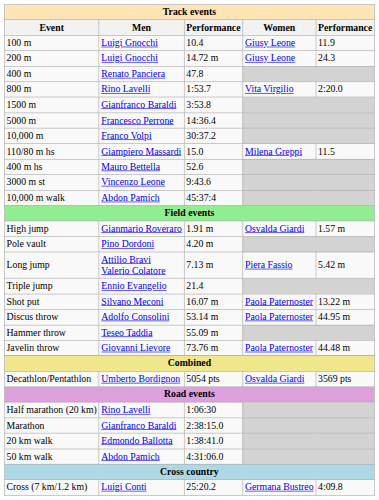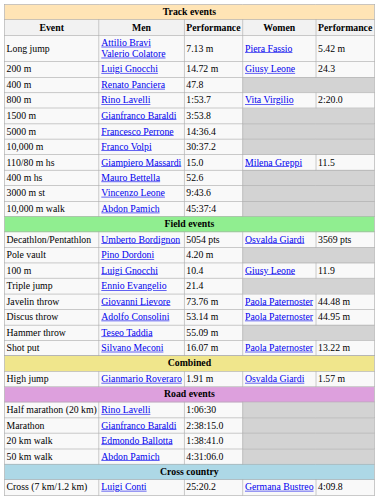 <table class="wikitable" width= style="font-size:100%; text-align:center;">
 <tr bgcolor=moccasin>
 <td align=center colspan=5><strong>Track events</strong></td>
 </tr>
 <tr>
 <th>Event</th>
 <th>Men</th>
 <th>Performance</th>
 <th>Women</th>
 <th>Performance</th>
 </tr>
 <tr>
-<td>100 m</td>
-<td align=left><a href='#'>Luigi Gnocchi</a></td>
-<td>10.4</td>
-<td align=left><a href='#'>Giusy Leone</a></td>
-<td>11.9</td>
+<td>Long jump</td>
+<td align=left><a href='#'>Attilio Bravi</a><br><a href='#'>Valerio Colatore</a></td>
+<td>7.13 m</td>
+<td align=left><a href='#'>Piera Fassio</a></td>
+<td>5.42 m</td>
 </tr>
 <tr>
 <td>200 m</td>
 <td align=left><a href='#'>Luigi Gnocchi</a></td>
 <td>14.72 m</td>
 <td align=left><a href='#'>Giusy Leone</a></td>
 <td>24.3</td>
 </tr>
 <tr>
 <td>400 m</td>
 <td align=left><a href='#'>Renato Panciera</a></td>
 <td>47.8</td>
 <td align=left bgcolor=lightgrey colspan=2></td>
 </tr>
 <tr>
 <td>800 m</td>
 <td align=left><a href='#'>Rino Lavelli</a></td>
 <td>1:53.7</td>
 <td align=left><a href='#'>Vita Virgilio</a></td>
 <td>2:20.0</td>
 </tr>
 <tr>
 <td>1500 m</td>
 <td align=left><a href='#'>Gianfranco Baraldi</a></td>
 <td>3:53.8</td>
 <td align=left bgcolor=lightgrey colspan=2></td>
 </tr>
 <tr>
 <td>5000 m</td>
 <td align=left><a href='#'>Francesco Perrone</a></td>
 <td>14:36.4</td>
 <td align=left bgcolor=lightgrey colspan=2></td>
 </tr>
 <tr>
 <td>10,000 m</td>
 <td align=left><a href='#'>Franco Volpi</a></td>
 <td>30:37.2</td>
 <td align=left bgcolor=lightgrey colspan=2></td>
 </tr>
 <tr>
 <td>110/80 m hs</td>
 <td align=left><a href='#'>Giampiero Massardi</a></td>
 <td>15.0</td>
 <td align=left><a href='#'>Milena Greppi</a></td>
 <td>11.5</td>
 </tr>
 <tr>
 <td>400 m hs</td>
 <td align=left><a href='#'>Mauro Bettella</a></td>
 <td>52.6</td>
 <td align=left bgcolor=lightgrey colspan=2></td>
 </tr>
 <tr>
 <td>3000 m st</td>
 <td align=left><a href='#'>Vincenzo Leone</a></td>
 <td>9:43.6</td>
 <td align=left bgcolor=lightgrey colspan=2></td>
 </tr>
 <tr>
 <td>10,000 m walk</td>
 <td align=left><a href='#'>Abdon Pamich</a></td>
 <td>45:37:4</td>
 <td align=left bgcolor=lightgrey colspan=2></td>
 </tr>
 <tr bgcolor=lightgreen>
 <td align=center colspan=5><strong>Field events</strong></td>
 </tr>
 <tr>
-<td>High jump</td>
-<td align=left><a href='#'>Gianmario Roveraro</a></td>
-<td>1.91 m</td>
+<td>Decathlon/Pentathlon</td>
+<td align=left><a href='#'>Umberto Bordignon</a></td>
+<td>5054 pts</td>
 <td align=left><a href='#'>Osvalda Giardi</a></td>
-<td>1.57 m</td>
+<td>3569 pts</td>
 </tr>
 <tr>
 <td>Pole vault</td>
 <td align=left><a href='#'>Pino Dordoni</a></td>
 <td>4.20 m</td>
 <td align=left bgcolor=lightgrey colspan=2></td>
 </tr>
 <tr>
-<td>Long jump</td>
-<td align=left><a href='#'>Attilio Bravi</a><br><a href='#'>Valerio Colatore</a></td>
-<td>7.13 m</td>
-<td align=left><a href='#'>Piera Fassio</a></td>
-<td>5.42 m</td>
+<td>100 m</td>
+<td align=left><a href='#'>Luigi Gnocchi</a></td>
+<td>10.4</td>
+<td align=left><a href='#'>Giusy Leone</a></td>
+<td>11.9</td>
 </tr>
 <tr>
 <td>Triple jump</td>
 <td align=left><a href='#'>Ennio Evangelio</a></td>
 <td>21.4</td>
 <td align=left bgcolor=lightgrey colspan=2></td>
 </tr>
 <tr>
-<td>Shot put</td>
-<td align=left><a href='#'>Silvano Meconi</a></td>
-<td>16.07 m</td>
+<td>Javelin throw</td>
+<td align=left><a href='#'>Giovanni Lievore</a></td>
+<td>73.76 m</td>
 <td align=left><a href='#'>Paola Paternoster</a></td>
-<td>13.22 m</td>
+<td>44.48 m</td>
 </tr>
 <tr>
 <td>Discus throw</td>
 <td align=left><a href='#'>Adolfo Consolini</a></td>
 <td>53.14 m</td>
 <td align=left><a href='#'>Paola Paternoster</a></td>
 <td>44.95 m</td>
 </tr>
 <tr>
 <td>Hammer throw</td>
 <td align=left><a href='#'>Teseo Taddia</a></td>
 <td>55.09 m</td>
 <td align=left bgcolor=lightgrey colspan=2></td>
 </tr>
 <tr>
-<td>Javelin throw</td>
-<td align=left><a href='#'>Giovanni Lievore</a></td>
-<td>73.76 m</td>
+<td>Shot put</td>
+<td align=left><a href='#'>Silvano Meconi</a></td>
+<td>16.07 m</td>
 <td align=left><a href='#'>Paola Paternoster</a></td>
-<td>44.48 m</td>
+<td>13.22 m</td>
 </tr>
 <tr>
 </tr>
 <tr bgcolor=khaki>
 <td align=center colspan=5><strong>Combined</strong></td>
 </tr>
 <tr>
-<td>Decathlon/Pentathlon</td>
-<td align=left><a href='#'>Umberto Bordignon</a></td>
-<td>5054 pts</td>
+<td>High jump</td>
+<td align=left><a href='#'>Gianmario Roveraro</a></td>
+<td>1.91 m</td>
 <td align=left><a href='#'>Osvalda Giardi</a></td>
-<td>3569 pts</td>
+<td>1.57 m</td>
 </tr>
 <tr bgcolor=plum>
 <td align=center colspan=5><strong>Road events</strong></td>
 </tr>
 <tr>
 <td>Half marathon (20 km)</td>
 <td align=left><a href='#'>Rino Lavelli</a></td>
 <td>1:06:30</td>
 <td align=left bgcolor=lightgrey colspan=2></td>
 </tr>
 <tr>
 <td>Marathon</td>
 <td align=left><a href='#'>Gianfranco Baraldi</a></td>
 <td>2:38:15.0</td>
 <td align=left bgcolor=lightgrey colspan=2></td>
 </tr>
 <tr>
 <td>20 km walk</td>
 <td align=left><a href='#'>Edmondo Ballotta</a></td>
 <td>1:38:41.0</td>
 <td align=left bgcolor=lightgrey colspan=2></td>
 </tr>
 <tr>
 <td>50 km walk</td>
 <td align=left><a href='#'>Abdon Pamich</a></td>
 <td>4:31:06.0</td>
 <td align=left bgcolor=lightgrey colspan=2></td>
 </tr>
 <tr bgcolor=lightblue>
 <td align=center colspan=5><strong>Cross country</strong></td>
 </tr>
 <tr>
 <td>Cross (7 km/1.2 km)</td>
 <td align=left><a href='#'>Luigi Conti</a></td>
 <td>25:20.2</td>
 <td align=left><a href='#'>Germana Bustreo</a></td>
 <td>4:09.8</td>
 </tr>
 </table>
